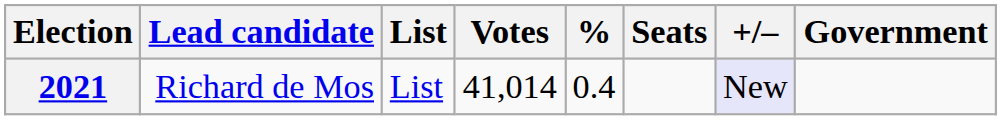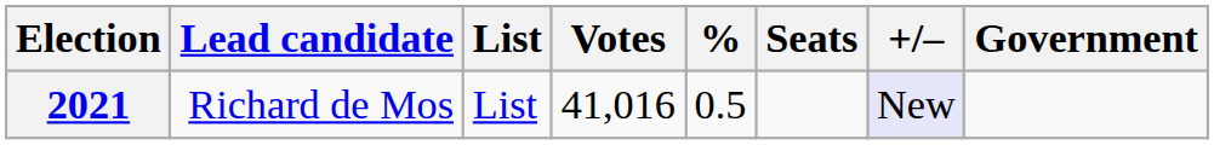 <table class="wikitable" style="text-align: right;">
 <tr>
 <th>Election</th>
 <th><a href='#'>Lead candidate</a></th>
 <th>List</th>
 <th>Votes</th>
 <th>%</th>
 <th>Seats</th>
 <th>+/–</th>
 <th>Government</th>
 </tr>
 <tr>
 <th><a href='#'>2021</a></th>
 <td><a href='#'>Richard de Mos</a></td>
 <td align="left"><a href='#'>List</a></td>
-<td>41,014</td>
-<td>0.4</td>
+<td>41,016</td>
+<td>0.5</td>
 <td></td>
 <td style="background: lavender;">New</td>
 <td></td>
 </tr>
 </table>
